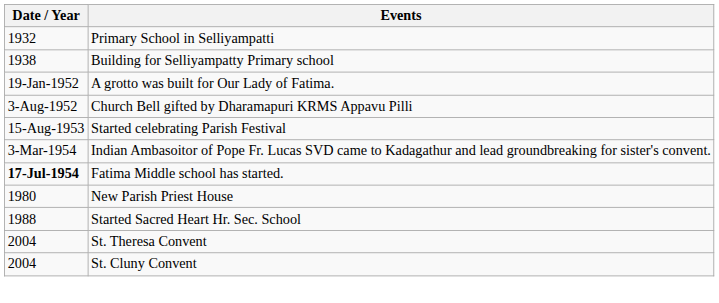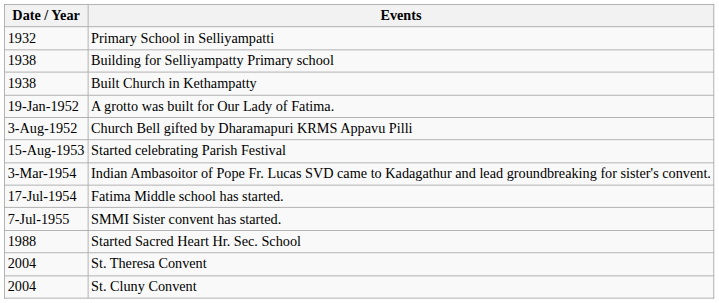 <table class="wikitable">
 <tr>
 <th>Date / Year</th>
 <th>Events</th>
 </tr>
 <tr>
 <td>1932</td>
 <td>Primary School in Selliyampatti</td>
 </tr>
 <tr>
 <td>1938</td>
 <td>Building for Selliyampatty Primary school</td>
+</tr>
+<tr>
+<td>1938</td>
+<td>Built Church in Kethampatty</td>
 </tr>
 <tr>
 <td>19-Jan-1952</td>
 <td>A grotto was built for Our Lady of Fatima.</td>
 </tr>
 <tr>
 <td>3-Aug-1952</td>
 <td>Church Bell gifted by Dharamapuri KRMS Appavu Pilli</td>
 </tr>
 <tr>
 <td>15-Aug-1953</td>
 <td>Started celebrating Parish Festival</td>
 </tr>
 <tr>
 <td>3-Mar-1954</td>
 <td>Indian Ambasoitor of Pope Fr. Lucas SVD came to Kadagathur and lead groundbreaking for sister's convent.</td>
 </tr>
 <tr>
-<td><strong>17-Jul-1954</strong></td>
+<td>17-Jul-1954</td>
 <td>Fatima Middle school has started.</td>
 </tr>
 <tr>
-<td>1980</td>
-<td>New Parish Priest House</td>
+<td>7-Jul-1955</td>
+<td>SMMI Sister convent has started.</td>
 </tr>
 <tr>
 <td>1988</td>
 <td>Started Sacred Heart Hr. Sec. School</td>
 </tr>
 <tr>
 <td>2004</td>
 <td>St. Theresa Convent</td>
 </tr>
 <tr>
 <td>2004</td>
 <td>St. Cluny Convent</td>
 </tr>
 </table>
